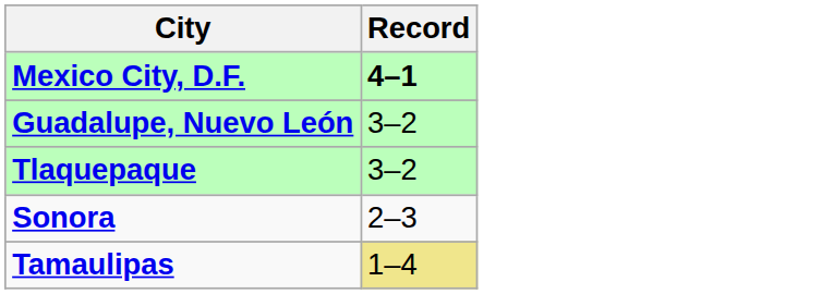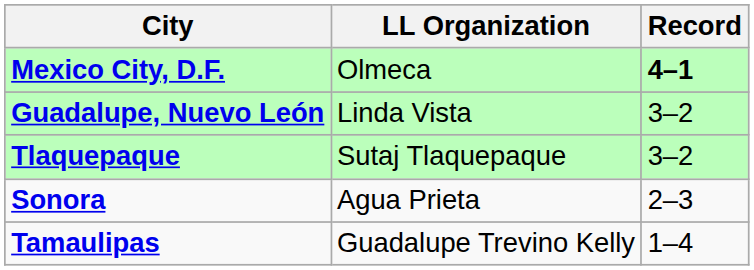 <table class="wikitable">
 <tr>
 <th>City</th>
+<th>LL Organization</th>
 <th>Record</th>
 </tr>
 <tr bgcolor=#bbffbb>
 <td> <strong><a href='#'>Mexico City, D.F.</a></strong></td>
+<td>Olmeca</td>
 <td><strong>4–1</strong></td>
 </tr>
 <tr bgcolor=#bbffbb>
 <td> <strong><a href='#'>Guadalupe, Nuevo León</a></strong></td>
+<td>Linda Vista</td>
 <td>3–2</td>
 </tr>
 <tr bgcolor=#bbffbb>
 <td> <strong><a href='#'>Tlaquepaque</a></strong></td>
+<td>Sutaj Tlaquepaque</td>
 <td>3–2</td>
 </tr>
 <tr>
 <td> <strong><a href='#'>Sonora</a></strong></td>
+<td>Agua Prieta</td>
 <td>2–3</td>
 </tr>
 <tr>
 <td> <strong><a href='#'>Tamaulipas</a></strong></td>
-<td style="background: khaki;">1–4</td>
+<td>Guadalupe Trevino Kelly</td>
+<td>1–4</td>
 </tr>
 </table>
